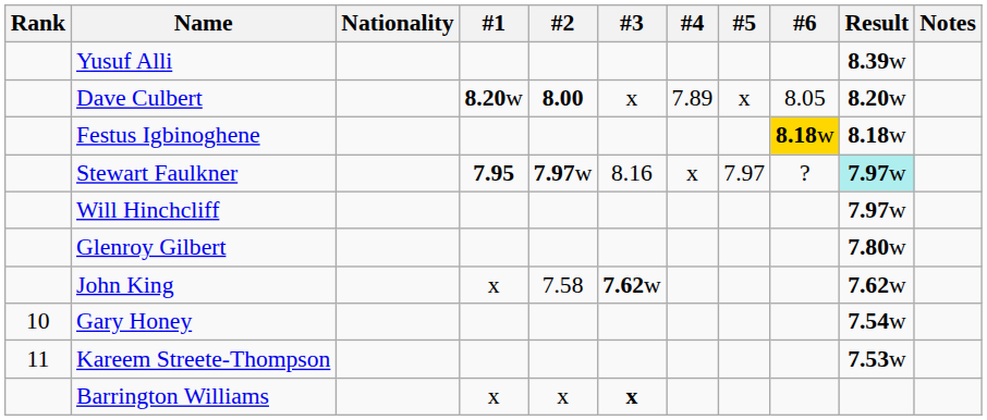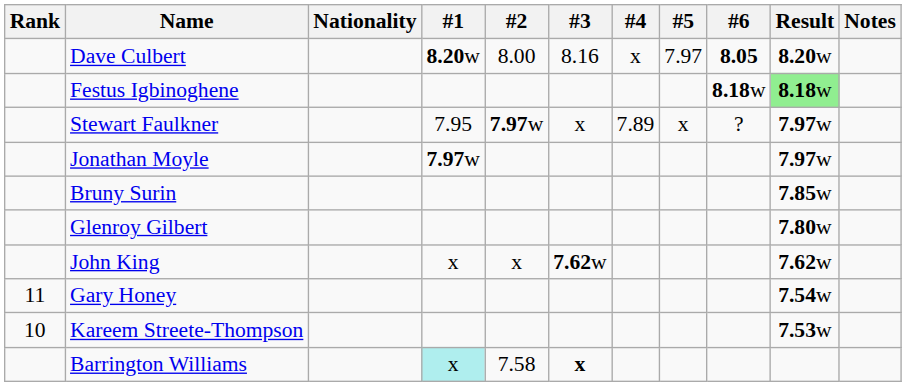 <table class="wikitable sortable" style=" text-align:center">
 <tr>
 <th>Rank</th>
 <th>Name</th>
 <th>Nationality</th>
 <th>#1</th>
 <th>#2</th>
 <th>#3</th>
 <th>#4</th>
 <th>#5</th>
 <th>#6</th>
 <th>Result</th>
 <th>Notes</th>
 </tr>
 <tr>
 <td></td>
-<td align=left><a href='#'>Yusuf Alli</a></td>
-<td align=left></td>
-<td></td>
-<td></td>
-<td></td>
-<td></td>
-<td></td>
-<td></td>
-<td><strong>8.39</strong>w</td>
-<td></td>
-</tr>
-<tr>
-<td></td>
 <td align=left><a href='#'>Dave Culbert</a></td>
 <td align=left></td>
 <td><strong>8.20</strong>w</td>
-<td><strong>8.00</strong></td>
+<td>8.00</td>
+<td>8.16</td>
 <td>x</td>
-<td>7.89</td>
-<td>x</td>
-<td>8.05</td>
+<td>7.97</td>
+<td><strong>8.05</strong></td>
 <td><strong>8.20</strong>w</td>
 <td></td>
 </tr>
 <tr>
 <td></td>
 <td align=left><a href='#'>Festus Igbinoghene</a></td>
 <td align=left></td>
 <td></td>
 <td></td>
 <td></td>
 <td></td>
 <td></td>
-<td style="background: gold;"><strong>8.18</strong>w</td>
 <td><strong>8.18</strong>w</td>
+<td style="background: lightgreen;"><strong>8.18</strong>w</td>
 <td></td>
 </tr>
 <tr>
 <td></td>
 <td align=left><a href='#'>Stewart Faulkner</a></td>
 <td align=left></td>
-<td><strong>7.95</strong></td>
+<td>7.95</td>
 <td><strong>7.97</strong>w</td>
-<td>8.16</td>
 <td>x</td>
-<td>7.97</td>
+<td>7.89</td>
+<td>x</td>
 <td>?</td>
-<td style="background: paleturquoise;"><strong>7.97</strong>w</td>
+<td><strong>7.97</strong>w</td>
 <td></td>
 </tr>
 <tr>
 <td></td>
-<td align=left><a href='#'>Will Hinchcliff</a></td>
+<td align=left><a href='#'>Jonathan Moyle</a></td>
+<td align=left></td>
+<td><strong>7.97</strong>w</td>
+<td></td>
+<td></td>
+<td></td>
+<td></td>
+<td></td>
+<td><strong>7.97</strong>w</td>
+<td></td>
+</tr>
+<tr>
+<td></td>
+<td align=left><a href='#'>Bruny Surin</a></td>
 <td align=left></td>
 <td></td>
 <td></td>
 <td></td>
 <td></td>
 <td></td>
 <td></td>
-<td><strong>7.97</strong>w</td>
+<td><strong>7.85</strong>w</td>
 <td></td>
 </tr>
 <tr>
 <td></td>
 <td align=left><a href='#'>Glenroy Gilbert</a></td>
 <td align=left></td>
 <td></td>
 <td></td>
 <td></td>
 <td></td>
 <td></td>
 <td></td>
 <td><strong>7.80</strong>w</td>
 <td></td>
 </tr>
 <tr>
 <td></td>
 <td align=left><a href='#'>John King</a></td>
 <td align=left></td>
 <td>x</td>
-<td>7.58</td>
+<td>x</td>
 <td><strong>7.62</strong>w</td>
 <td></td>
 <td></td>
 <td></td>
 <td><strong>7.62</strong>w</td>
 <td></td>
 </tr>
 <tr>
-<td>10</td>
+<td>11</td>
 <td align=left><a href='#'>Gary Honey</a></td>
 <td align=left></td>
 <td></td>
 <td></td>
 <td></td>
 <td></td>
 <td></td>
 <td></td>
 <td><strong>7.54</strong>w</td>
 <td></td>
 </tr>
 <tr>
-<td>11</td>
+<td>10</td>
 <td align=left><a href='#'>Kareem Streete-Thompson</a></td>
 <td align=left></td>
 <td></td>
 <td></td>
 <td></td>
 <td></td>
 <td></td>
 <td></td>
 <td><strong>7.53</strong>w</td>
 <td></td>
 </tr>
 <tr>
 <td></td>
 <td align=left><a href='#'>Barrington Williams</a></td>
 <td align=left></td>
-<td>x</td>
-<td>x</td>
+<td style="background: paleturquoise;">x</td>
+<td>7.58</td>
 <td><strong>x</strong></td>
 <td></td>
 <td></td>
 <td></td>
 <td><strong></strong></td>
 <td></td>
 </tr>
 </table>
